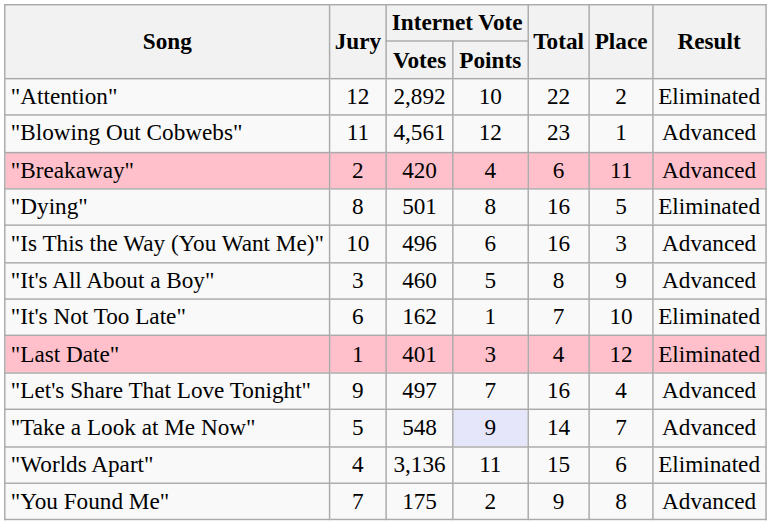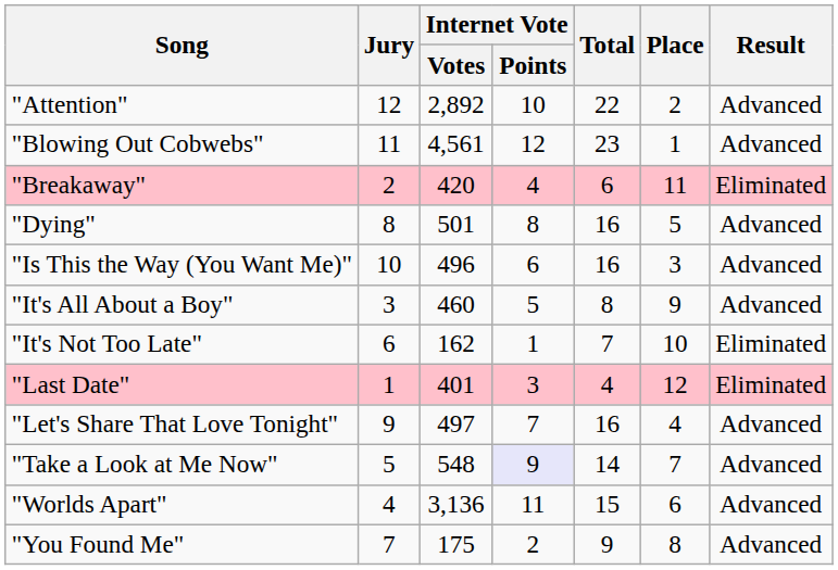 <table class="sortable wikitable" style="margin: 1em auto 1em auto; text-align:center;">
 <tr>
 <th rowspan="2">Song</th>
 <th rowspan="2">Jury</th>
 <th colspan="2">Internet Vote</th>
 <th rowspan="2">Total</th>
 <th rowspan="2">Place</th>
 <th rowspan="2">Result</th>
 </tr>
 <tr>
 <th>Votes</th>
 <th>Points</th>
 </tr>
 <tr>
 <td align="left">"Attention"</td>
 <td>12</td>
 <td>2,892</td>
 <td>10</td>
 <td>22</td>
 <td>2</td>
-<td>Eliminated</td>
+<td>Advanced</td>
 </tr>
 <tr>
 <td align="left">"Blowing Out Cobwebs"</td>
 <td>11</td>
 <td>4,561</td>
 <td>12</td>
 <td>23</td>
 <td>1</td>
 <td>Advanced</td>
 </tr>
 <tr style="background:pink;">
 <td align="left">"Breakaway"</td>
 <td>2</td>
 <td>420</td>
 <td>4</td>
 <td>6</td>
 <td>11</td>
-<td>Advanced</td>
+<td>Eliminated</td>
 </tr>
 <tr>
 <td align="left">"Dying"</td>
 <td>8</td>
 <td>501</td>
 <td>8</td>
 <td>16</td>
 <td>5</td>
-<td>Eliminated</td>
+<td>Advanced</td>
 </tr>
 <tr>
 <td align="left">"Is This the Way (You Want Me)"</td>
 <td>10</td>
 <td>496</td>
 <td>6</td>
 <td>16</td>
 <td>3</td>
 <td>Advanced</td>
 </tr>
 <tr>
 <td align="left">"It's All About a Boy"</td>
 <td>3</td>
 <td>460</td>
 <td>5</td>
 <td>8</td>
 <td>9</td>
 <td>Advanced</td>
 </tr>
 <tr>
 <td align="left">"It's Not Too Late"</td>
 <td>6</td>
 <td>162</td>
 <td>1</td>
 <td>7</td>
 <td>10</td>
 <td>Eliminated</td>
 </tr>
 <tr style="background:pink;">
 <td align="left">"Last Date"</td>
 <td>1</td>
 <td>401</td>
 <td>3</td>
 <td>4</td>
 <td>12</td>
 <td>Eliminated</td>
 </tr>
 <tr>
 <td align="left">"Let's Share That Love Tonight"</td>
 <td>9</td>
 <td>497</td>
 <td>7</td>
 <td>16</td>
 <td>4</td>
 <td>Advanced</td>
 </tr>
 <tr>
 <td align="left">"Take a Look at Me Now"</td>
 <td>5</td>
 <td>548</td>
 <td style="background: lavender;">9</td>
 <td>14</td>
 <td>7</td>
 <td>Advanced</td>
 </tr>
 <tr>
 <td align="left">"Worlds Apart"</td>
 <td>4</td>
 <td>3,136</td>
 <td>11</td>
 <td>15</td>
 <td>6</td>
-<td>Eliminated</td>
+<td>Advanced</td>
 </tr>
 <tr>
 <td align="left">"You Found Me"</td>
 <td>7</td>
 <td>175</td>
 <td>2</td>
 <td>9</td>
 <td>8</td>
 <td>Advanced</td>
 </tr>
 </table>
